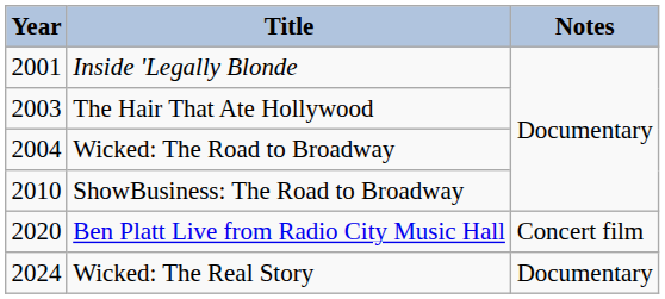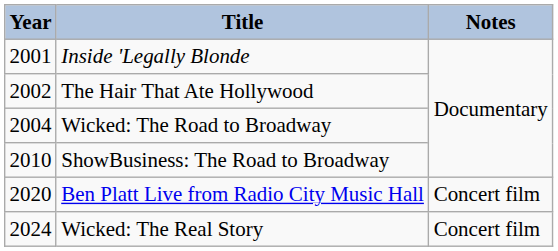 <table class="wikitable" style="font-size:95%;">
 <tr>
 <th style="background:#B0C4DE;">Year</th>
 <th style="background:#B0C4DE;">Title</th>
 <th style="background:#B0C4DE;">Notes</th>
 </tr>
 <tr>
 <td>2001</td>
 <td><em>Inside 'Legally Blonde<strong></td>
 <td rowspan="4">Documentary</td>
 </tr>
 <tr>
-<td>2003</td>
+<td>2002</td>
 <td></em>The Hair That Ate Hollywood<em></td>
 </tr>
 <tr>
 <td>2004</td>
 <td></em>Wicked: The Road to Broadway<em></td>
 </tr>
 <tr>
 <td>2010</td>
 <td></em>ShowBusiness: The Road to Broadway<em></td>
 </tr>
 <tr>
 <td>2020</td>
 <td></em><a href='#'>Ben Platt Live from Radio City Music Hall</a><em></td>
 <td>Concert film</td>
 </tr>
 <tr>
 <td>2024</td>
 <td></em>Wicked: The Real Story<em></td>
-<td>Documentary</td>
+<td>Concert film</td>
 </tr>
 </table>
